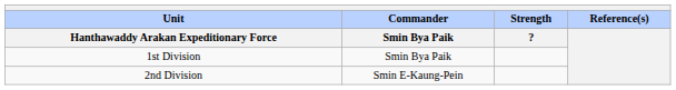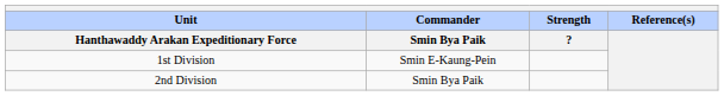 <table class="wikitable collapsible" style="min-width:60em; margin:0.3em auto; font-size:88%;">
 <tr>
 <th colspan=5></th>
 </tr>
 <tr>
 <th style="background-color:#B9D1FF">Unit</th>
 <th style="background-color:#B9D1FF">Commander</th>
 <th style="background-color:#B9D1FF">Strength</th>
 <th style="background-color:#B9D1FF">Reference(s)</th>
 </tr>
 <tr>
 <th colspan="1">Hanthawaddy Arakan Expeditionary Force</th>
 <th colspan="1">Smin Bya Paik</th>
 <th colspan="1">?</th>
 <th rowspan="3"></th>
 </tr>
 <tr>
 <td align="center">1st Division</td>
-<td align="center">Smin Bya Paik</td>
+<td align="center">Smin E-Kaung-Pein</td>
 <td align="center"></td>
 </tr>
 <tr>
 <td align="center">2nd Division</td>
-<td align="center">Smin E-Kaung-Pein</td>
+<td align="center">Smin Bya Paik</td>
 <td align="center"></td>
 </tr>
 </table>
